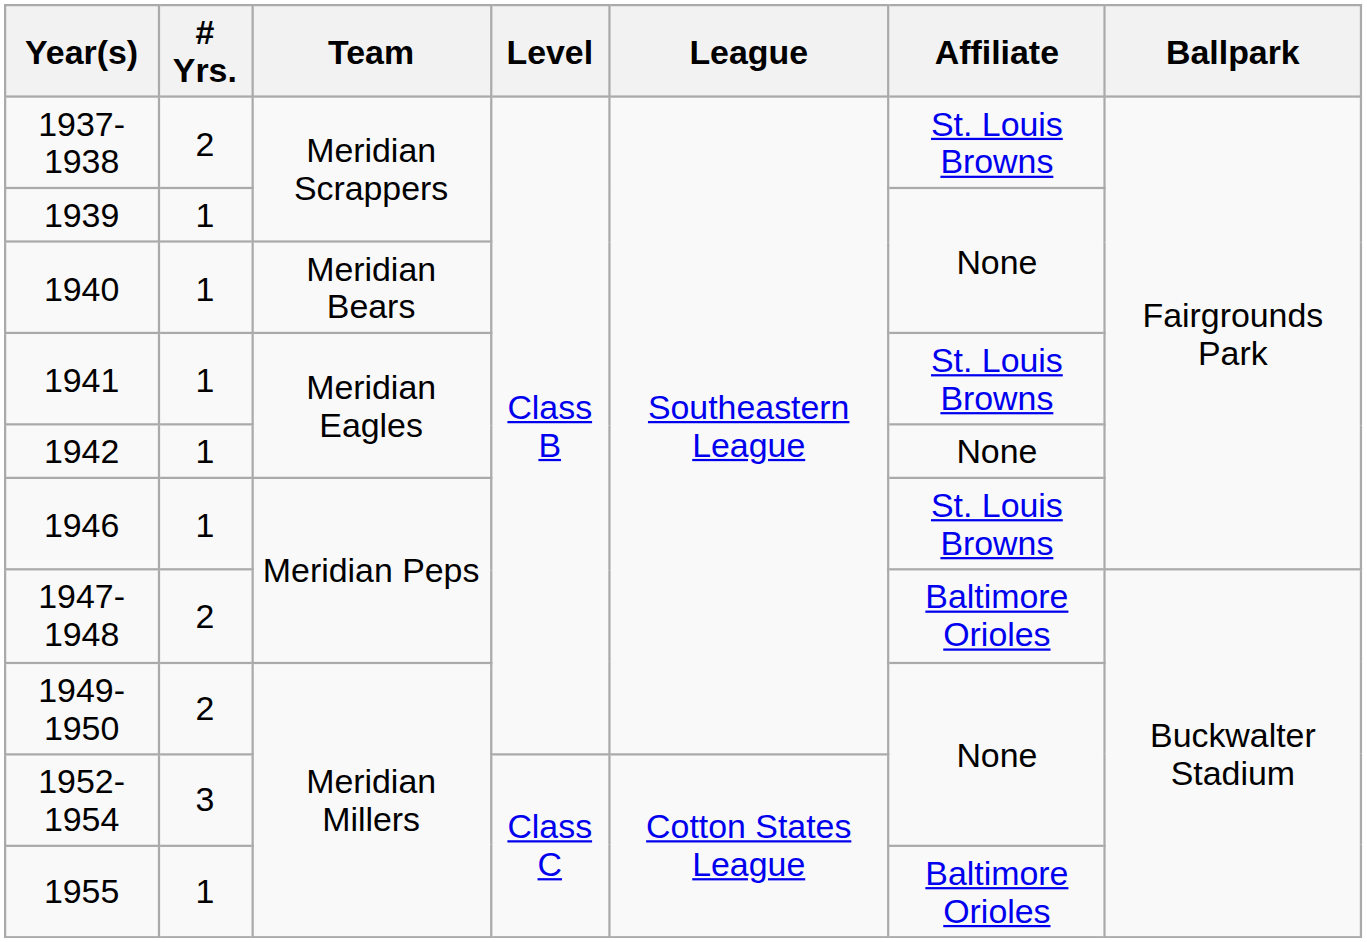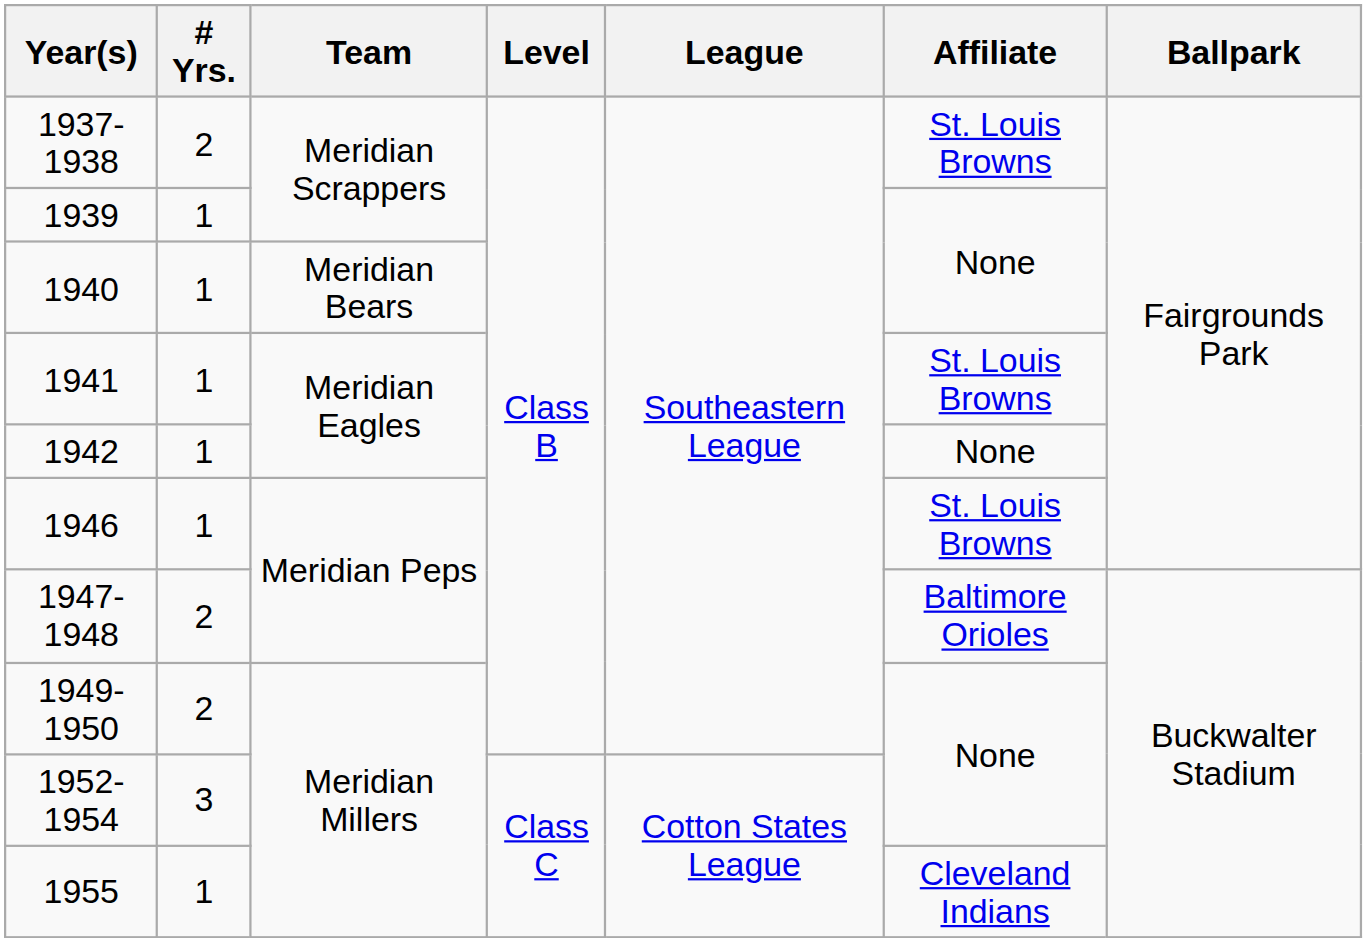 <table class="wikitable" style="text-align:center; font-size: 95%;">
 <tr>
 <th>Year(s)</th>
 <th># Yrs.</th>
 <th>Team</th>
 <th>Level</th>
 <th>League</th>
 <th>Affiliate</th>
 <th>Ballpark</th>
 </tr>
 <tr>
 <td>1937-1938</td>
 <td>2</td>
 <td rowspan=2>Meridian Scrappers</td>
 <td rowspan=8><a href='#'>Class B</a></td>
 <td rowspan=8><a href='#'>Southeastern League</a></td>
 <td><a href='#'>St. Louis Browns</a></td>
 <td rowspan=6>Fairgrounds Park</td>
 </tr>
 <tr>
 <td>1939</td>
 <td>1</td>
 <td rowspan=2>None</td>
 </tr>
 <tr>
 <td>1940</td>
 <td>1</td>
 <td>Meridian Bears</td>
 </tr>
 <tr>
 <td>1941</td>
 <td>1</td>
 <td rowspan=2>Meridian Eagles</td>
 <td><a href='#'>St. Louis Browns</a></td>
 </tr>
 <tr>
 <td>1942</td>
 <td>1</td>
 <td>None</td>
 </tr>
 <tr>
 <td>1946</td>
 <td>1</td>
 <td rowspan=2>Meridian Peps</td>
 <td><a href='#'>St. Louis Browns</a></td>
 </tr>
 <tr>
 <td>1947-1948</td>
 <td>2</td>
 <td><a href='#'>Baltimore Orioles</a></td>
 <td rowspan=4>Buckwalter Stadium</td>
 </tr>
 <tr>
 <td>1949-1950</td>
 <td>2</td>
 <td rowspan=3>Meridian Millers</td>
 <td rowspan=2>None</td>
 </tr>
 <tr>
 <td>1952-1954</td>
 <td>3</td>
 <td rowspan=2><a href='#'>Class C</a></td>
 <td rowspan=2><a href='#'>Cotton States League</a></td>
 </tr>
 <tr>
 <td>1955</td>
 <td>1</td>
-<td><a href='#'>Baltimore Orioles</a></td>
+<td><a href='#'>Cleveland Indians</a></td>
 </tr>
 </table>
